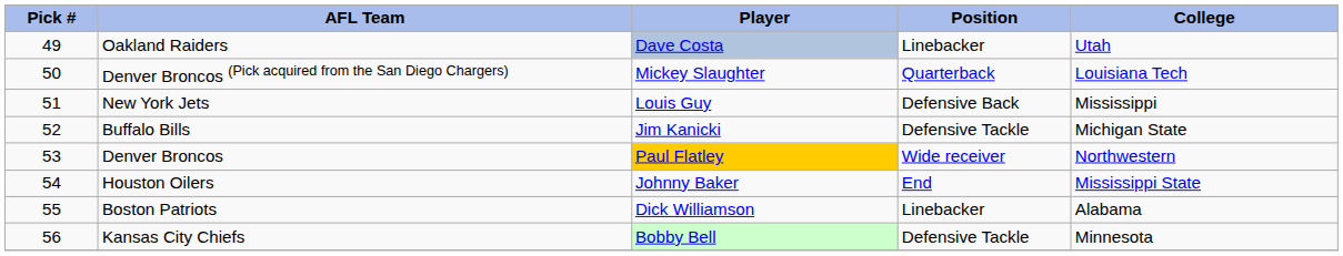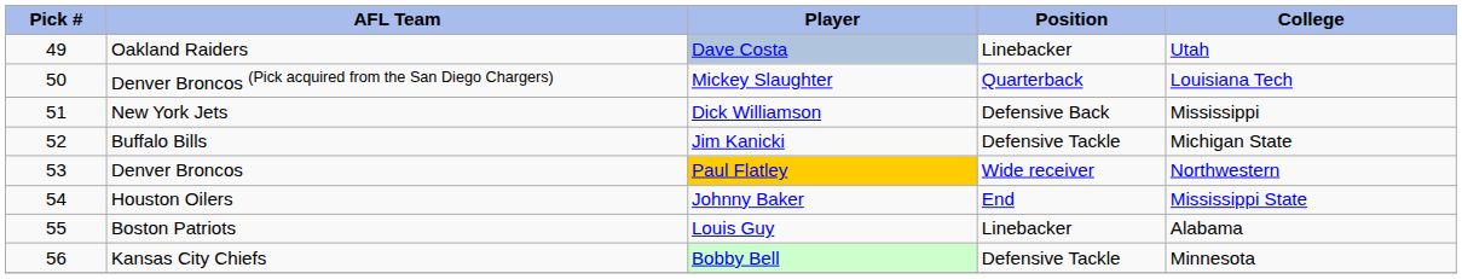 <table class="wikitable sortable sortable" style="width: 100%">
 <tr>
 <th style="background:#A8BDEC;" width=7%>Pick #</th>
 <th width=40% style="background:#A8BDEC;">AFL Team</th>
 <th width=20% style="background:#A8BDEC;">Player</th>
 <th width=13% style="background:#A8BDEC;">Position</th>
 <th style="background:#A8BDEC;">College</th>
 </tr>
 <tr>
 <td align=center>49</td>
 <td>Oakland Raiders</td>
 <td bgcolor=lightsteelblue><a href='#'>Dave Costa</a></td>
 <td>Linebacker</td>
 <td><a href='#'>Utah</a></td>
 </tr>
 <tr>
 <td align=center>50</td>
 <td>Denver Broncos <sup>(Pick acquired from the San Diego Chargers)</sup></td>
 <td><a href='#'>Mickey Slaughter</a></td>
 <td><a href='#'>Quarterback</a></td>
 <td><a href='#'>Louisiana Tech</a></td>
 </tr>
 <tr>
 <td align=center>51</td>
 <td>New York Jets</td>
-<td><a href='#'>Louis Guy</a></td>
+<td><a href='#'>Dick Williamson</a></td>
 <td>Defensive Back</td>
 <td>Mississippi</td>
 </tr>
 <tr>
 <td align=center>52</td>
 <td>Buffalo Bills</td>
 <td><a href='#'>Jim Kanicki</a></td>
 <td>Defensive Tackle</td>
 <td>Michigan State</td>
 </tr>
 <tr>
 <td align=center>53</td>
 <td>Denver Broncos</td>
 <td bgcolor="#FFCC00"><a href='#'>Paul Flatley</a></td>
 <td><a href='#'>Wide receiver</a></td>
 <td><a href='#'>Northwestern</a></td>
 </tr>
 <tr>
 <td align=center>54</td>
 <td>Houston Oilers</td>
 <td><a href='#'>Johnny Baker</a></td>
 <td><a href='#'>End</a></td>
 <td><a href='#'>Mississippi State</a></td>
 </tr>
 <tr>
 <td align=center>55</td>
 <td>Boston Patriots</td>
-<td><a href='#'>Dick Williamson</a></td>
+<td><a href='#'>Louis Guy</a></td>
 <td>Linebacker</td>
 <td>Alabama</td>
 </tr>
 <tr>
 <td align=center>56</td>
 <td>Kansas City Chiefs</td>
 <td bgcolor="#CCFFCC"><a href='#'>Bobby Bell</a></td>
 <td>Defensive Tackle</td>
 <td>Minnesota</td>
 </tr>
 <tr>
 </tr>
 </table>
